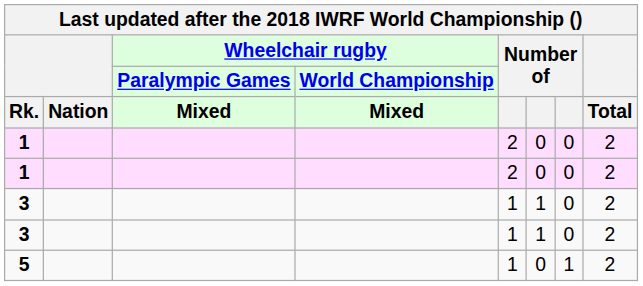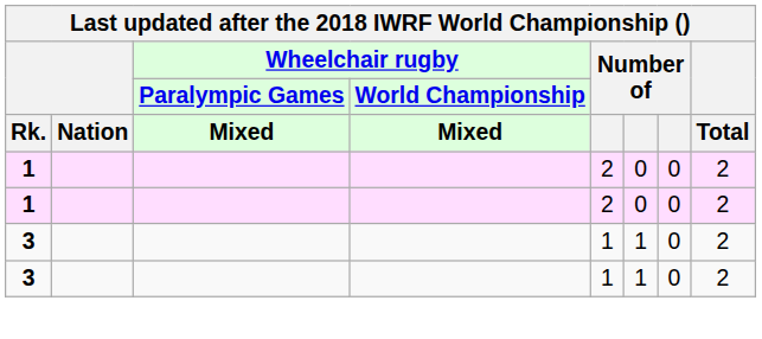 <table class="wikitable" style="margin-top: 0em; text-align: center; font-size: 100%;">
 <tr>
 <th colspan="8">Last updated after the 2018 IWRF World Championship ()</th>
 </tr>
 <tr>
 <th rowspan="2" colspan="2"></th>
 <th colspan="2" style="background: #dfd;"><a href='#'>Wheelchair rugby</a></th>
 <th rowspan="2" colspan="3">Number of</th>
 <th rowspan="2"></th>
 </tr>
 <tr>
 <th style="background: #dfd;"><a href='#'>Paralympic Games</a></th>
 <th style="background: #dfd;"><a href='#'>World Championship</a></th>
 </tr>
 <tr>
 <th style="width: 1em;">Rk.</th>
 <th>Nation</th>
 <th style="background: #dfd;">Mixed</th>
 <th style="background: #dfd;">Mixed</th>
 <th style="width: 1em;"></th>
 <th style="width: 1em;"></th>
 <th style="width: 1em;"></th>
 <th style="width: 1em;">Total</th>
 </tr>
 <tr style="background: #fdf;">
 <td><strong>1</strong></td>
 <td style="text-align: left;"></td>
 <td></td>
 <td></td>
 <td>2</td>
 <td>0</td>
 <td>0</td>
 <td>2</td>
 </tr>
 <tr style="background: #fdf;">
 <td><strong>1</strong></td>
 <td style="text-align: left;"></td>
 <td></td>
 <td></td>
 <td>2</td>
 <td>0</td>
 <td>0</td>
 <td>2</td>
 </tr>
 <tr>
 <td><strong>3</strong></td>
 <td style="text-align: left;"></td>
 <td></td>
 <td></td>
 <td>1</td>
 <td>1</td>
 <td>0</td>
 <td>2</td>
 </tr>
 <tr>
 <td><strong>3</strong></td>
 <td style="text-align: left;"></td>
 <td></td>
 <td></td>
 <td>1</td>
 <td>1</td>
 <td>0</td>
 <td>2</td>
 </tr>
-<tr>
-<td><strong>5</strong></td>
-<td style="text-align: left;"></td>
-<td></td>
-<td></td>
-<td>1</td>
-<td>0</td>
-<td>1</td>
-<td>2</td>
-</tr>
 </table>
